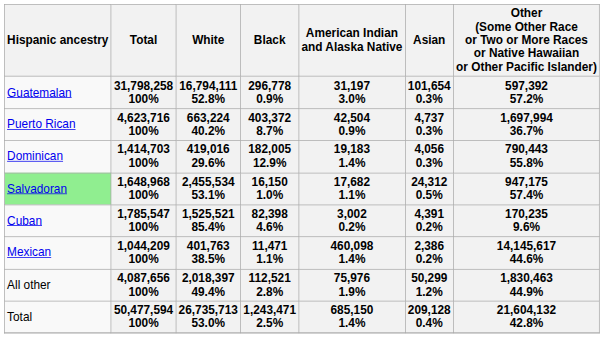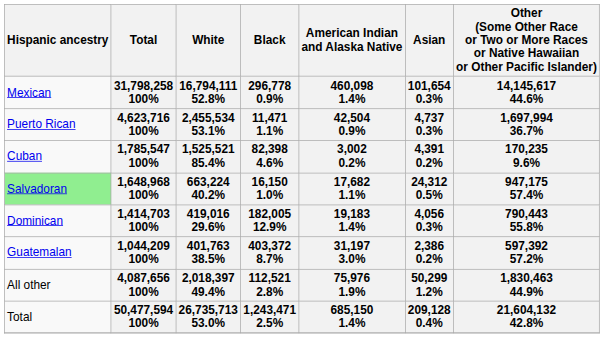 <table class="wikitable sortable">
 <tr>
 <th>Hispanic ancestry</th>
 <th>Total</th>
 <th>White</th>
 <th>Black</th>
 <th>American Indian<br> and Alaska Native</th>
 <th>Asian</th>
 <th>Other<br> (Some Other Race<br> or Two or More Races<br> or Native Hawaiian<br> or Other Pacific Islander)</th>
 </tr>
 <tr>
-<td> <a href='#'>Guatemalan</a></td>
+<td> <a href='#'>Mexican</a></td>
 <th>31,798,258<br>100%</th>
 <th>16,794,111<br>52.8%</th>
 <th>296,778<br>0.9%</th>
-<th>31,197<br>3.0%</th>
+<th>460,098<br>1.4%</th>
 <th>101,654<br>0.3%</th>
-<th>597,392<br>57.2%</th>
+<th>14,145,617<br>44.6%</th>
 </tr>
 <tr>
 <td> <a href='#'>Puerto Rican</a></td>
 <th>4,623,716<br>100%</th>
-<th>663,224<br>40.2%</th>
-<th>403,372<br>8.7%</th>
+<th>2,455,534<br>53.1%</th>
+<th>11,471<br>1.1%</th>
 <th>42,504<br>0.9%</th>
 <th>4,737<br>0.3%</th>
 <th>1,697,994<br>36.7%</th>
+</tr>
+<tr>
+<td> <a href='#'>Cuban</a></td>
+<th>1,785,547<br>100%</th>
+<th>1,525,521<br>85.4%</th>
+<th>82,398<br>4.6%</th>
+<th>3,002<br>0.2%</th>
+<th>4,391<br>0.2%</th>
+<th>170,235<br>9.6%</th>
+</tr>
+<tr>
+<td style="background: lightgreen;"> <a href='#'>Salvadoran</a></td>
+<th>1,648,968<br>100%</th>
+<th>663,224<br>40.2%</th>
+<th>16,150<br>1.0%</th>
+<th>17,682<br>1.1%</th>
+<th>24,312<br>0.5%</th>
+<th>947,175<br>57.4%</th>
 </tr>
 <tr>
 <td> <a href='#'>Dominican</a></td>
 <th>1,414,703<br>100%</th>
 <th>419,016<br>29.6%</th>
 <th>182,005<br>12.9%</th>
 <th>19,183<br>1.4%</th>
 <th>4,056<br>0.3%</th>
 <th>790,443<br>55.8%</th>
 </tr>
 <tr>
-<td style="background: lightgreen;"> <a href='#'>Salvadoran</a></td>
-<th>1,648,968<br>100%</th>
-<th>2,455,534<br>53.1%</th>
-<th>16,150<br>1.0%</th>
-<th>17,682<br>1.1%</th>
-<th>24,312<br>0.5%</th>
-<th>947,175<br>57.4%</th>
-</tr>
-<tr>
-<td> <a href='#'>Cuban</a></td>
-<th>1,785,547<br>100%</th>
-<th>1,525,521<br>85.4%</th>
-<th>82,398<br>4.6%</th>
-<th>3,002<br>0.2%</th>
-<th>4,391<br>0.2%</th>
-<th>170,235<br>9.6%</th>
-</tr>
-<tr>
-<td> <a href='#'>Mexican</a></td>
+<td> <a href='#'>Guatemalan</a></td>
 <th>1,044,209<br>100%</th>
 <th>401,763<br>38.5%</th>
-<th>11,471<br>1.1%</th>
-<th>460,098<br>1.4%</th>
+<th>403,372<br>8.7%</th>
+<th>31,197<br>3.0%</th>
 <th>2,386<br>0.2%</th>
-<th>14,145,617<br>44.6%</th>
+<th>597,392<br>57.2%</th>
 </tr>
 <tr>
 <td>All other</td>
 <th>4,087,656<br>100%</th>
 <th>2,018,397<br>49.4%</th>
 <th>112,521<br>2.8%</th>
 <th>75,976<br>1.9%</th>
 <th>50,299<br>1.2%</th>
 <th>1,830,463<br>44.9%</th>
 </tr>
 <tr>
 <td>Total</td>
 <th>50,477,594<br>100%</th>
 <th>26,735,713<br>53.0%</th>
 <th>1,243,471<br>2.5%</th>
 <th>685,150<br>1.4%</th>
 <th>209,128<br>0.4%</th>
 <th>21,604,132<br>42.8%</th>
 </tr>
 <tr>
 </tr>
 </table>
